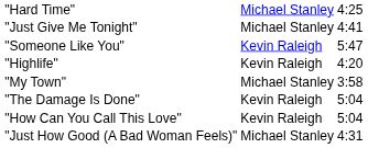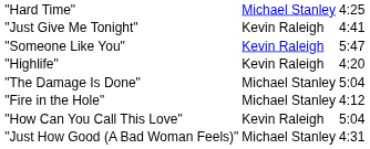 <table>
 <tr>
 <td>"Hard Time"</td>
 <td><a href='#'>Michael Stanley</a></td>
 <td>4:25</td>
 </tr>
 <tr>
 <td>"Just Give Me Tonight"</td>
-<td>Michael Stanley</td>
+<td>Kevin Raleigh</td>
 <td>4:41</td>
 </tr>
 <tr>
 <td>"Someone Like You"</td>
 <td><a href='#'>Kevin Raleigh</a></td>
 <td>5:47</td>
 </tr>
 <tr Track Title !! Writing Credit !! Time>
 <td>"Highlife"</td>
 <td>Kevin Raleigh</td>
 <td>4:20</td>
 </tr>
 <tr>
-<td>"My Town"</td>
+<td>"The Damage Is Done"</td>
 <td>Michael Stanley</td>
-<td>3:58</td>
+<td>5:04</td>
 </tr>
 <tr>
-<td>"The Damage Is Done"</td>
-<td>Kevin Raleigh</td>
-<td>5:04</td>
+<td>"Fire in the Hole"</td>
+<td>Michael Stanley</td>
+<td>4:12</td>
 </tr>
 <tr>
 <td>"How Can You Call This Love"</td>
 <td>Kevin Raleigh</td>
 <td>5:04</td>
 </tr>
 <tr>
 <td>"Just How Good (A Bad Woman Feels)"</td>
 <td>Michael Stanley</td>
 <td>4:31</td>
 </tr>
 </table>
